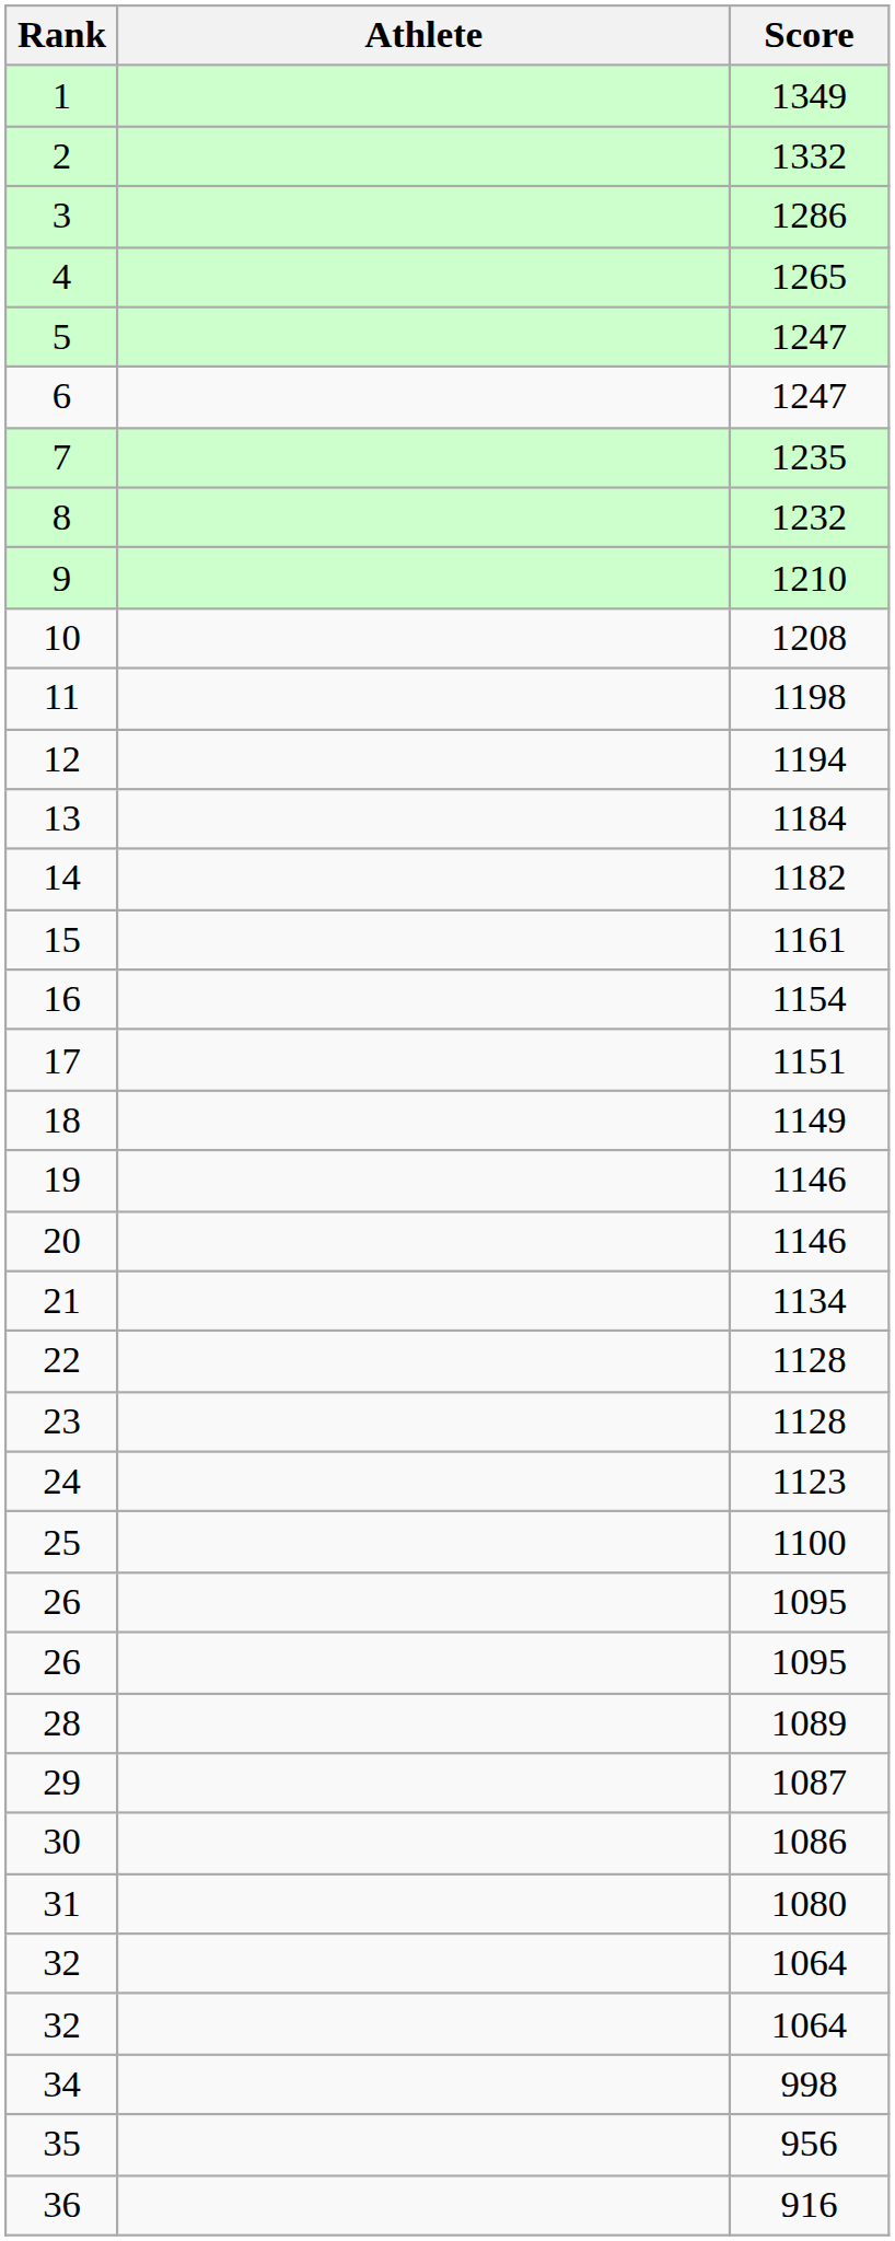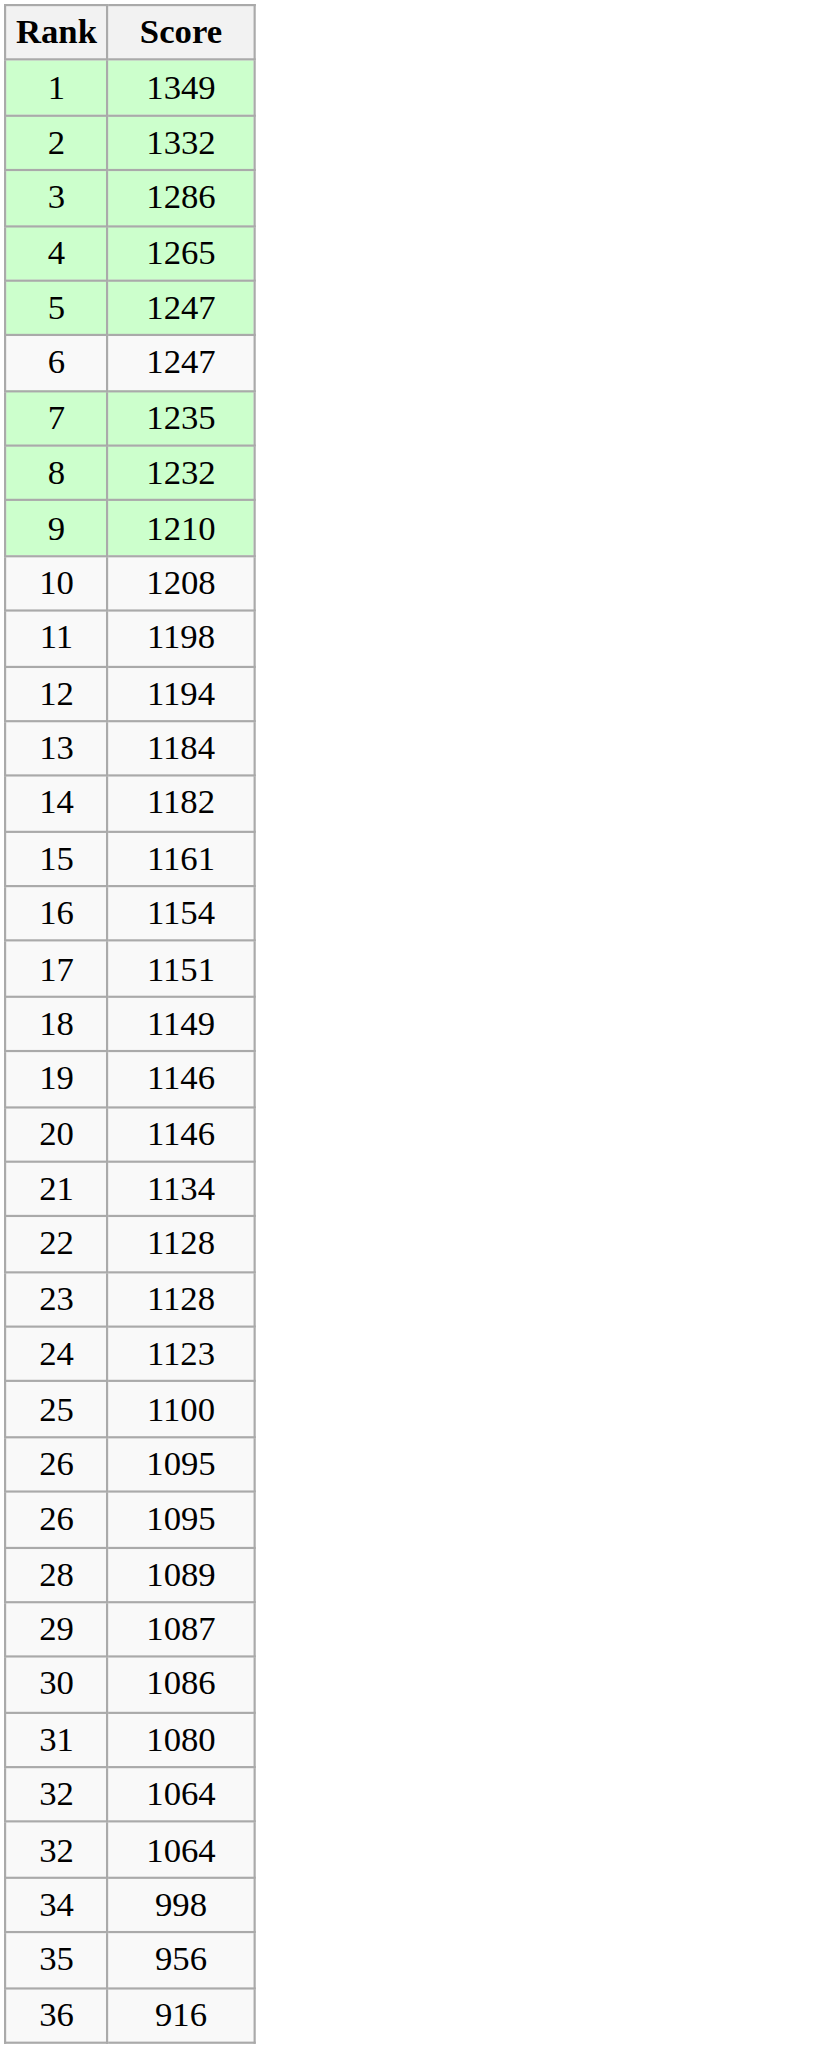 <table class=wikitable style="text-align:center">
 <tr>
 <th width=40>Rank</th>
-<th width=250>Athlete</th>
 <th width=60>Score</th>
 </tr>
 <tr bgcolor="ccffcc">
 <td>1</td>
-<td align=left></td>
 <td>1349</td>
 </tr>
 <tr bgcolor="ccffcc">
 <td>2</td>
-<td align=left></td>
 <td>1332</td>
 </tr>
 <tr bgcolor="ccffcc">
 <td>3</td>
-<td align=left></td>
 <td>1286</td>
 </tr>
 <tr bgcolor="ccffcc">
 <td>4</td>
-<td align=left></td>
 <td>1265</td>
 </tr>
 <tr bgcolor="ccffcc">
 <td>5</td>
-<td align=left></td>
 <td>1247</td>
 </tr>
 <tr>
 <td>6</td>
-<td align=left></td>
 <td>1247</td>
 </tr>
 <tr bgcolor="ccffcc">
 <td>7</td>
-<td align=left></td>
 <td>1235</td>
 </tr>
 <tr bgcolor="ccffcc">
 <td>8</td>
-<td align=left></td>
 <td>1232</td>
 </tr>
 <tr bgcolor="ccffcc">
 <td>9</td>
-<td align=left></td>
 <td>1210</td>
 </tr>
 <tr>
 <td>10</td>
-<td align=left></td>
 <td>1208</td>
 </tr>
 <tr>
 <td>11</td>
-<td align=left></td>
 <td>1198</td>
 </tr>
 <tr>
 <td>12</td>
-<td align=left></td>
 <td>1194</td>
 </tr>
 <tr>
 <td>13</td>
-<td align=left></td>
 <td>1184</td>
 </tr>
 <tr>
 <td>14</td>
-<td align=left></td>
 <td>1182</td>
 </tr>
 <tr>
 <td>15</td>
-<td align=left></td>
 <td>1161</td>
 </tr>
 <tr>
 <td>16</td>
-<td align=left></td>
 <td>1154</td>
 </tr>
 <tr>
 <td>17</td>
-<td align=left></td>
 <td>1151</td>
 </tr>
 <tr>
 <td>18</td>
-<td align=left></td>
 <td>1149</td>
 </tr>
 <tr>
 <td>19</td>
-<td align=left></td>
 <td>1146</td>
 </tr>
 <tr>
 <td>20</td>
-<td align=left></td>
 <td>1146</td>
 </tr>
 <tr>
 <td>21</td>
-<td align=left></td>
 <td>1134</td>
 </tr>
 <tr>
 <td>22</td>
-<td align=left></td>
 <td>1128</td>
 </tr>
 <tr>
 <td>23</td>
-<td align=left></td>
 <td>1128</td>
 </tr>
 <tr>
 <td>24</td>
-<td align=left></td>
 <td>1123</td>
 </tr>
 <tr>
 <td>25</td>
-<td align=left></td>
 <td>1100</td>
 </tr>
 <tr>
 <td>26</td>
-<td align=left></td>
 <td>1095</td>
 </tr>
 <tr>
 <td>26</td>
-<td align=left></td>
 <td>1095</td>
 </tr>
 <tr>
 <td>28</td>
-<td align=left></td>
 <td>1089</td>
 </tr>
 <tr>
 <td>29</td>
-<td align=left></td>
 <td>1087</td>
 </tr>
 <tr>
 <td>30</td>
-<td align=left></td>
 <td>1086</td>
 </tr>
 <tr>
 <td>31</td>
-<td align=left></td>
 <td>1080</td>
 </tr>
 <tr>
 <td>32</td>
-<td align=left></td>
 <td>1064</td>
 </tr>
 <tr>
 <td>32</td>
-<td align=left></td>
 <td>1064</td>
 </tr>
 <tr>
 <td>34</td>
-<td align=left></td>
 <td>998</td>
 </tr>
 <tr>
 <td>35</td>
-<td align=left></td>
 <td>956</td>
 </tr>
 <tr>
 <td>36</td>
-<td align=left></td>
 <td>916</td>
 </tr>
 </table>
